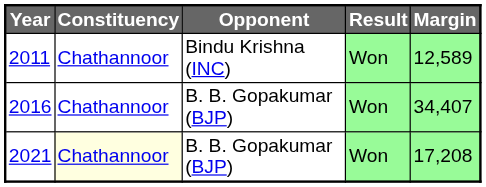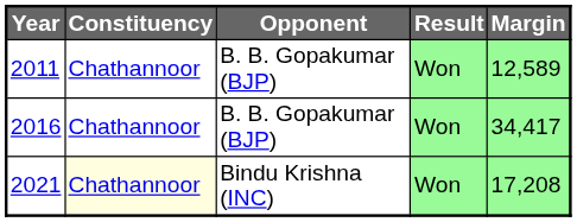 <table width="45%" cellpadding="2" cellspacing="0" border="1" style="border-collapse: collapse; border: 2px #000000 solid" style="font-size: 94%;">
 <tr>
 <th style="background-color:#666666; color:white">Year</th>
 <th style="background-color:#666666; color:white">Constituency</th>
 <th style="background-color:#666666; color:white">Opponent</th>
 <th style="background-color:#666666; color:white">Result</th>
 <th style="background-color:#666666; color:white">Margin</th>
 </tr>
 <tr --->
 <td><a href='#'>2011</a></td>
 <td><a href='#'>Chathannoor</a></td>
-<td>Bindu Krishna (<a href='#'>INC</a>)</td>
+<td>B. B. Gopakumar (<a href='#'>BJP</a>)</td>
 <td style="background: #98FB98;">Won</td>
 <td style="background: #98FB98;">12,589</td>
 </tr>
 <tr --->
 <td><a href='#'>2016</a></td>
 <td><a href='#'>Chathannoor</a></td>
 <td>B. B. Gopakumar (<a href='#'>BJP</a>)</td>
 <td style="background: #98FB98;">Won</td>
-<td style="background: #98FB98;">34,407</td>
+<td style="background: #98FB98;">34,417</td>
 </tr>
 <tr --->
 <td><a href='#'>2021</a></td>
 <td style="background: lightyellow;"><a href='#'>Chathannoor</a></td>
-<td>B. B. Gopakumar (<a href='#'>BJP</a>)</td>
+<td>Bindu Krishna (<a href='#'>INC</a>)</td>
 <td style="background: #98FB98;">Won</td>
 <td style="background: #98FB98;">17,208</td>
 </tr>
 </table>
